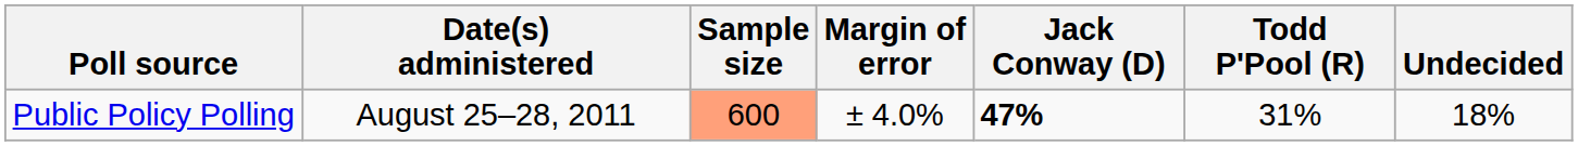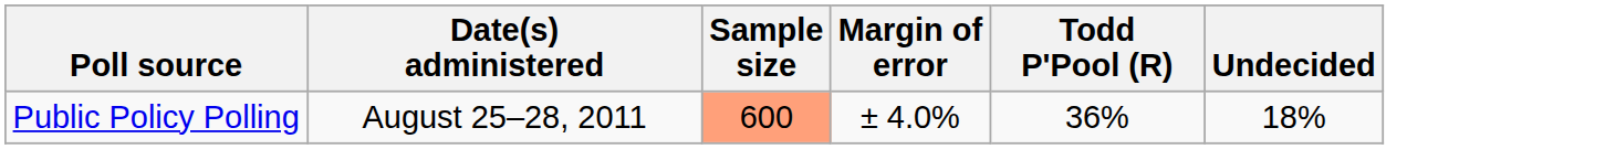 <table class="wikitable">
 <tr valign= bottom>
 <th>Poll source</th>
 <th style="width:190px;">Date(s)<br>administered</th>
 <th>Sample<br>size</th>
 <th>Margin of<br>error</th>
-<th style="width:100px;">Jack<br>Conway (D)</th>
 <th style="width:100px;">Todd<br>P'Pool (R)</th>
 <th>Undecided</th>
 </tr>
 <tr>
 <td><a href='#'>Public Policy Polling</a></td>
 <td align=center>August 25–28, 2011</td>
 <td align=center style="background: lightsalmon;">600</td>
 <td align=center>± 4.0%</td>
-<td><strong>47%</strong></td>
-<td align=center>31%</td>
+<td align=center>36%</td>
 <td align=center>18%</td>
 </tr>
 </table>
